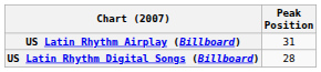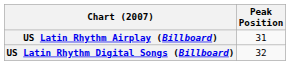 <table class="wikitable plainrowheaders" style="text-align:center;">
 <tr>
 <th scope="col">Chart (2007)</th>
 <th scope="col">Peak <br> Position</th>
 </tr>
 <tr>
 <th scope="row">US <a href='#'>Latin Rhythm Airplay</a> (<em><a href='#'>Billboard</a></em>)</th>
 <td style="text-align:center;">31</td>
 </tr>
 <tr>
 <th scope="row">US <a href='#'>Latin Rhythm Digital Songs</a> (<em><a href='#'>Billboard</a></em>)</th>
-<td style="text-align:center;">28</td>
+<td style="text-align:center;">32</td>
 </tr>
 </table>
